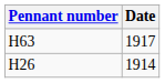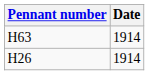 <table class="wikitable" style="text-align:left">
 <tr>
 <th><a href='#'>Pennant number</a></th>
 <th>Date</th>
 </tr>
 <tr>
 <td>H63</td>
-<td>1917</td>
+<td>1914</td>
 </tr>
 <tr>
 <td>H26</td>
 <td>1914</td>
 </tr>
 </table>
